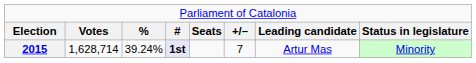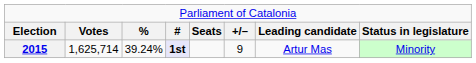 <table class="wikitable" style="font-size:95%; text-align:center;">
 <tr>
 <td colspan="9"><a href='#'>Parliament of Catalonia</a></td>
 </tr>
 <tr>
 <th width="75">Election</th>
 <th width="70">Votes</th>
 <th width="35">%</th>
 <th width="25">#</th>
 <th>Seats</th>
 <th width="35">+/–</th>
 <th>Leading candidate</th>
 <th>Status in legislature</th>
 </tr>
 <tr>
 <th><a href='#'>2015</a></th>
-<td>1,628,714</td>
+<td>1,625,714</td>
 <td>39.24%</td>
 <td style="background: lavender;"><strong>1st</strong></td>
 <td></td>
-<td>7</td>
+<td>9</td>
 <td><a href='#'>Artur Mas</a></td>
 <td style="background:#cfc;"><a href='#'>Minority</a></td>
 </tr>
 </table>
